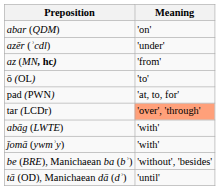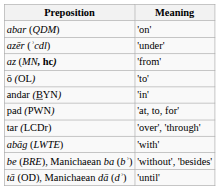 <table class="wikitable">
 <tr>
 <th>Preposition</th>
 <th>Meaning</th>
 </tr>
 <tr>
 <td><em>abar</em> (<em>QDM</em>)</td>
 <td>'on'</td>
 </tr>
 <tr>
 <td><em>azēr</em> (<em>ʾcdl</em>)</td>
 <td>'under'</td>
 </tr>
 <tr>
 <td><em>az</em> (<em>MN<strong>, </em>hc<em>)</td>
 <td>'from'</td>
 </tr>
 <tr>
 <td></em>ō<em> (</em>OL<em>)</td>
 <td>'to'</td>
 </tr>
 <tr>
+<td></em>andar<em> (</em><u>B</u>YN<em>)</td>
+<td>'in'</td>
+</tr>
+<tr>
 <td></em>pad<em> (</em>PWN<em>)</td>
 <td>'at,  to, for'</td>
 </tr>
 <tr>
 <td></em>tar<em> (</em>LCDr</strong>)</td>
-<td style="background: lightsalmon;">'over',  'through'</td>
+<td>'over',  'through'</td>
 </tr>
 <tr>
 <td><em>abāg</em> (<em>LWTE</em>)</td>
-<td>'with'</td>
-</tr>
-<tr>
-<td><em>ǰomā</em> (<em>ywmʾy</em>)</td>
 <td>'with'</td>
 </tr>
 <tr>
 <td><em>be</em> (<em>BRE</em>), Manichaean <em>ba</em> (<em>bʾ</em>)</td>
 <td>'without',  'besides'</td>
 </tr>
 <tr>
 <td><em>tā</em> (OD), Manichaean <em>dā</em> (<em>dʾ</em>)</td>
 <td>'until'</td>
 </tr>
 </table>
